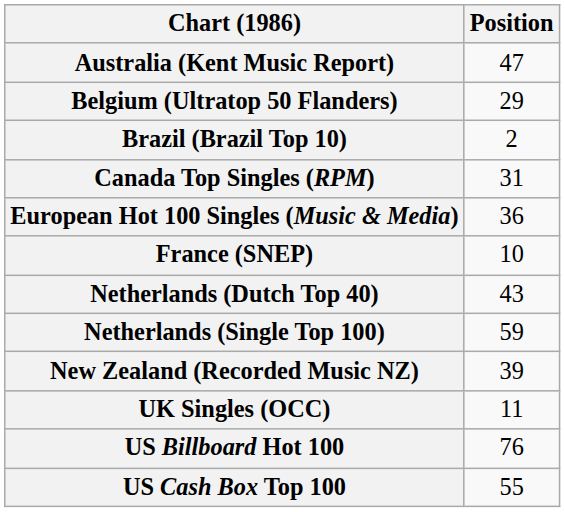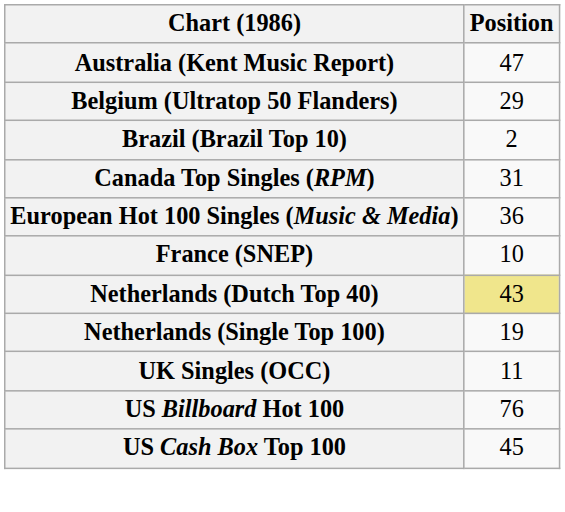 <table class="wikitable plainrowheaders">
 <tr>
 <th>Chart (1986)</th>
 <th>Position</th>
 </tr>
 <tr>
 <th scope="row">Australia (Kent Music Report)</th>
 <td style="text-align:center;">47</td>
 </tr>
 <tr>
 <th scope="row">Belgium (Ultratop 50 Flanders)</th>
 <td style="text-align:center;">29</td>
 </tr>
 <tr>
 <th scope="row">Brazil (Brazil Top 10)</th>
 <td style="text-align:center;">2</td>
 </tr>
 <tr>
 <th scope="row">Canada Top Singles (<em>RPM</em>)</th>
 <td style="text-align:center;">31</td>
 </tr>
 <tr>
 <th scope="row">European Hot 100 Singles (<em>Music & Media</em>)</th>
 <td style="text-align:center;">36</td>
 </tr>
 <tr>
 <th scope="row">France (SNEP)</th>
 <td style="text-align:center;">10</td>
 </tr>
 <tr>
 <th scope="row">Netherlands (Dutch Top 40)</th>
-<td style="text-align:center;">43</td>
+<td style="background: khaki; text-align:center;">43</td>
 </tr>
 <tr>
 <th scope="row">Netherlands (Single Top 100)</th>
-<td style="text-align:center;">59</td>
-</tr>
-<tr>
-<th scope="row">New Zealand (Recorded Music NZ)</th>
-<td style="text-align:center;">39</td>
+<td style="text-align:center;">19</td>
 </tr>
 <tr>
 <th scope="row">UK Singles (OCC)</th>
 <td style="text-align:center;">11</td>
 </tr>
 <tr>
 <th scope="row">US <em>Billboard</em> Hot 100</th>
 <td style="text-align:center;">76</td>
 </tr>
 <tr>
 <th scope="row">US <em>Cash Box</em> Top 100</th>
-<td style="text-align:center;">55</td>
+<td style="text-align:center;">45</td>
 </tr>
 </table>
